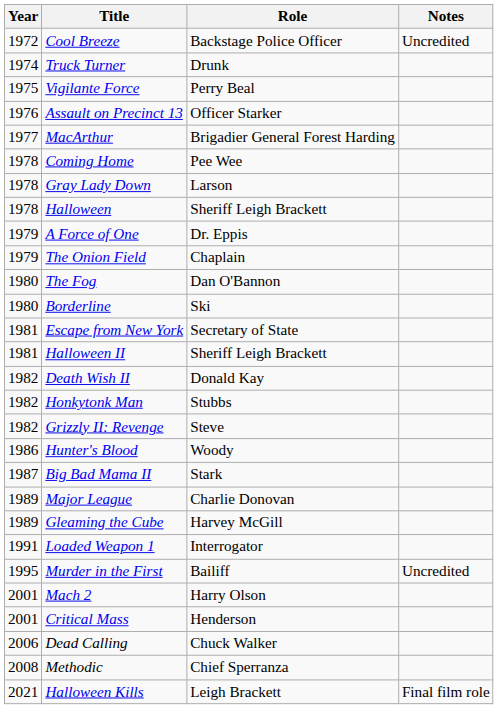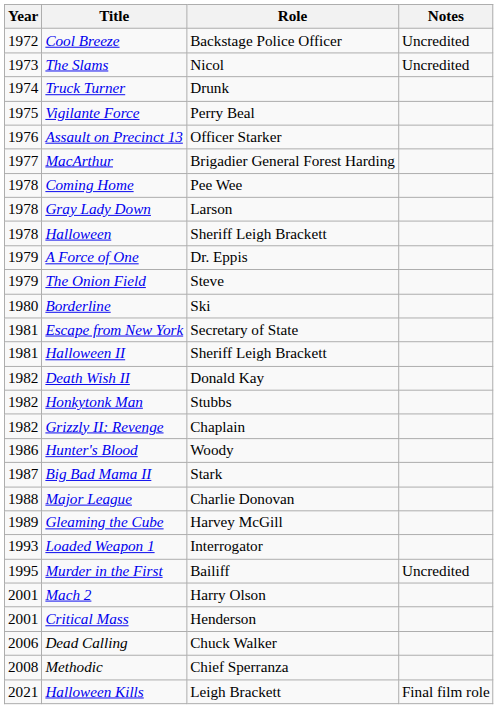 <table class="wikitable">
 <tr>
 <th>Year</th>
 <th>Title</th>
 <th>Role</th>
 <th>Notes</th>
 </tr>
 <tr>
 <td>1972</td>
 <td><em><a href='#'>Cool Breeze</a></em></td>
 <td>Backstage Police Officer</td>
+<td>Uncredited</td>
+</tr>
+<tr>
+<td>1973</td>
+<td><em><a href='#'>The Slams</a></em></td>
+<td>Nicol</td>
 <td>Uncredited</td>
 </tr>
 <tr>
 <td>1974</td>
 <td><em><a href='#'>Truck Turner</a></em></td>
 <td>Drunk</td>
 <td></td>
 </tr>
 <tr>
 <td>1975</td>
 <td><em><a href='#'>Vigilante Force</a></em></td>
 <td>Perry Beal</td>
 <td></td>
 </tr>
 <tr>
 <td>1976</td>
 <td><em><a href='#'>Assault on Precinct 13</a></em></td>
 <td>Officer Starker</td>
 <td></td>
 </tr>
 <tr>
 <td>1977</td>
 <td><em><a href='#'>MacArthur</a></em></td>
 <td>Brigadier General Forest Harding</td>
 <td></td>
 </tr>
 <tr>
 <td>1978</td>
 <td><em><a href='#'>Coming Home</a></em></td>
 <td>Pee Wee</td>
 <td></td>
 </tr>
 <tr>
 <td>1978</td>
 <td><em><a href='#'>Gray Lady Down</a></em></td>
 <td>Larson</td>
 <td></td>
 </tr>
 <tr>
 <td>1978</td>
 <td><em><a href='#'>Halloween</a></em></td>
 <td>Sheriff Leigh Brackett</td>
 <td></td>
 </tr>
 <tr>
 <td>1979</td>
 <td><em><a href='#'>A Force of One</a></em></td>
 <td>Dr. Eppis</td>
 <td></td>
 </tr>
 <tr>
 <td>1979</td>
 <td><em><a href='#'>The Onion Field</a></em></td>
-<td>Chaplain</td>
-<td></td>
-</tr>
-<tr>
-<td>1980</td>
-<td><em><a href='#'>The Fog</a></em></td>
-<td>Dan O'Bannon</td>
+<td>Steve</td>
 <td></td>
 </tr>
 <tr>
 <td>1980</td>
 <td><em><a href='#'>Borderline</a></em></td>
 <td>Ski</td>
 <td></td>
 </tr>
 <tr>
 <td>1981</td>
 <td><em><a href='#'>Escape from New York</a></em></td>
 <td>Secretary of State</td>
 <td></td>
 </tr>
 <tr>
 <td>1981</td>
 <td><em><a href='#'>Halloween II</a></em></td>
 <td>Sheriff Leigh Brackett</td>
 <td></td>
 </tr>
 <tr>
 <td>1982</td>
 <td><em><a href='#'>Death Wish II</a></em></td>
 <td>Donald Kay</td>
 <td></td>
 </tr>
 <tr>
 <td>1982</td>
 <td><em><a href='#'>Honkytonk Man</a></em></td>
 <td>Stubbs</td>
 <td></td>
 </tr>
 <tr>
 <td>1982</td>
 <td><em><a href='#'>Grizzly II: Revenge</a></em></td>
-<td>Steve</td>
+<td>Chaplain</td>
 <td></td>
 </tr>
 <tr>
 <td>1986</td>
 <td><em><a href='#'>Hunter's Blood</a></em></td>
 <td>Woody</td>
 <td></td>
 </tr>
 <tr>
 <td>1987</td>
 <td><em><a href='#'>Big Bad Mama II</a></em></td>
 <td>Stark</td>
 <td></td>
 </tr>
 <tr>
-<td>1989</td>
+<td>1988</td>
 <td><em><a href='#'>Major League</a></em></td>
 <td>Charlie Donovan</td>
 <td></td>
 </tr>
 <tr>
 <td>1989</td>
 <td><em><a href='#'>Gleaming the Cube</a></em></td>
 <td>Harvey McGill</td>
 <td></td>
 </tr>
 <tr>
-<td>1991</td>
+<td>1993</td>
 <td><em><a href='#'>Loaded Weapon 1</a></em></td>
 <td>Interrogator</td>
 <td></td>
 </tr>
 <tr>
 <td>1995</td>
 <td><em><a href='#'>Murder in the First</a></em></td>
 <td>Bailiff</td>
 <td>Uncredited</td>
 </tr>
 <tr>
 <td>2001</td>
 <td><em><a href='#'>Mach 2</a></em></td>
 <td>Harry Olson</td>
 <td></td>
 </tr>
 <tr>
 <td>2001</td>
 <td><em><a href='#'>Critical Mass</a></em></td>
 <td>Henderson</td>
 <td></td>
 </tr>
 <tr>
 <td>2006</td>
 <td><em>Dead Calling</em></td>
 <td>Chuck Walker</td>
 <td></td>
 </tr>
 <tr>
 <td>2008</td>
 <td><em>Methodic</em></td>
 <td>Chief Sperranza</td>
 <td></td>
 </tr>
 <tr>
 <td>2021</td>
 <td><em><a href='#'>Halloween Kills</a></em></td>
 <td>Leigh Brackett</td>
 <td>Final film role</td>
 </tr>
 </table>
